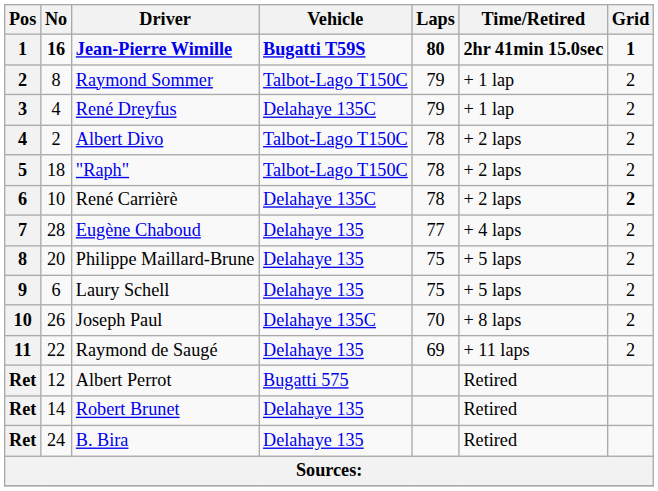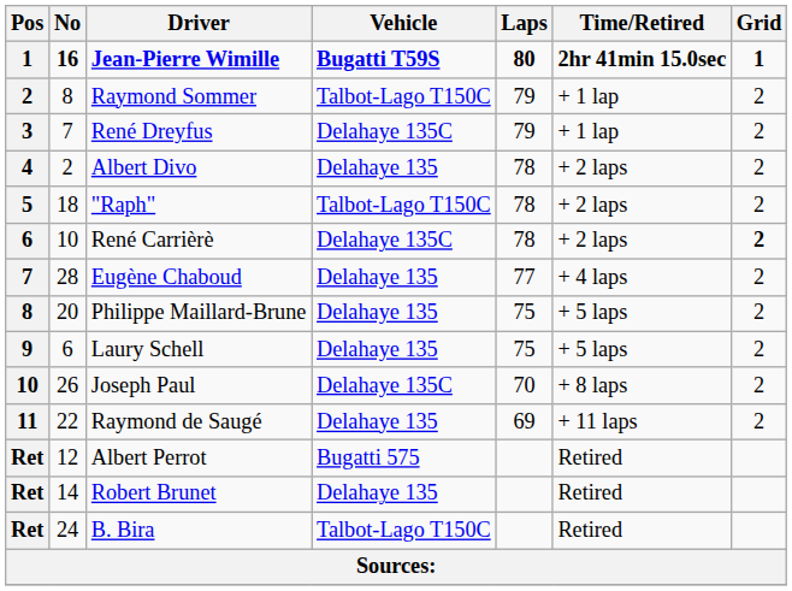 <table class="wikitable" style="font-size: 85%;">
 <tr>
 <th>Pos</th>
 <th>No</th>
 <th>Driver</th>
 <th>Vehicle</th>
 <th>Laps</th>
 <th>Time/Retired</th>
 <th>Grid</th>
 </tr>
 <tr>
 <th>1</th>
 <td align="center"><strong>16</strong></td>
 <td> <strong><a href='#'>Jean-Pierre Wimille</a></strong></td>
 <td><strong><a href='#'>Bugatti T59S</a></strong></td>
 <td align="center"><strong>80</strong></td>
 <td><strong>2hr 41min 15.0sec</strong></td>
 <td align="center"><strong>1</strong></td>
 </tr>
 <tr>
 <th>2</th>
 <td align="center">8</td>
 <td> <a href='#'>Raymond Sommer</a></td>
 <td><a href='#'>Talbot-Lago T150C</a></td>
 <td align="center">79</td>
 <td>+ 1 lap</td>
 <td align="center">2</td>
 </tr>
 <tr>
 <th>3</th>
-<td align="center">4</td>
+<td align="center">7</td>
 <td> <a href='#'>René Dreyfus</a></td>
 <td><a href='#'>Delahaye 135C</a></td>
 <td align="center">79</td>
 <td>+ 1 lap</td>
 <td align="center">2</td>
 </tr>
 <tr>
 <th>4</th>
 <td align="center">2</td>
 <td> <a href='#'>Albert Divo</a></td>
-<td><a href='#'>Talbot-Lago T150C</a></td>
+<td><a href='#'>Delahaye 135</a></td>
 <td align="center">78</td>
 <td>+ 2 laps</td>
 <td align="center">2</td>
 </tr>
 <tr>
 <th>5</th>
 <td align="center">18</td>
 <td> <a href='#'>"Raph"</a></td>
 <td><a href='#'>Talbot-Lago T150C</a></td>
 <td align="center">78</td>
 <td>+ 2 laps</td>
 <td align="center">2</td>
 </tr>
 <tr>
 <th>6</th>
 <td align="center">10</td>
 <td> René Carrièrè</td>
 <td><a href='#'>Delahaye 135C</a></td>
 <td align="center">78</td>
 <td>+ 2 laps</td>
 <td align="center"><strong>2</strong></td>
 </tr>
 <tr>
 <th>7</th>
 <td align="center">28</td>
 <td> <a href='#'>Eugène Chaboud</a></td>
 <td><a href='#'>Delahaye 135</a></td>
 <td align="center">77</td>
 <td>+ 4 laps</td>
 <td align="center">2</td>
 </tr>
 <tr>
 <th>8</th>
 <td align="center">20</td>
 <td> Philippe Maillard-Brune</td>
 <td><a href='#'>Delahaye 135</a></td>
 <td align="center">75</td>
 <td>+ 5 laps</td>
 <td align="center">2</td>
 </tr>
 <tr>
 <th>9</th>
 <td align="center">6</td>
 <td> Laury Schell</td>
 <td><a href='#'>Delahaye 135</a></td>
 <td align="center">75</td>
 <td>+ 5 laps</td>
 <td align="center">2</td>
 </tr>
 <tr>
 <th>10</th>
 <td align="center">26</td>
 <td> Joseph Paul</td>
 <td><a href='#'>Delahaye 135C</a></td>
 <td align="center">70</td>
 <td>+ 8 laps</td>
 <td align="center">2</td>
 </tr>
 <tr>
 <th>11</th>
 <td align="center">22</td>
 <td> Raymond de Saugé</td>
 <td><a href='#'>Delahaye 135</a></td>
 <td align="center">69</td>
 <td>+ 11 laps</td>
 <td align="center">2</td>
 </tr>
 <tr>
 <th>Ret</th>
 <td align="center">12</td>
 <td> Albert Perrot</td>
 <td><a href='#'>Bugatti 575</a></td>
 <td></td>
 <td>Retired</td>
 <td></td>
 </tr>
 <tr>
 <th>Ret</th>
 <td align="center">14</td>
 <td> <a href='#'>Robert Brunet</a></td>
 <td><a href='#'>Delahaye 135</a></td>
 <td></td>
 <td>Retired</td>
 <td></td>
 </tr>
 <tr>
 <th>Ret</th>
 <td align="center">24</td>
 <td> <a href='#'>B. Bira</a></td>
-<td><a href='#'>Delahaye 135</a></td>
+<td><a href='#'>Talbot-Lago T150C</a></td>
 <td></td>
 <td>Retired</td>
 <td></td>
 </tr>
 <tr>
 <th colspan="8">Sources: </th>
 </tr>
 <tr>
 </tr>
 </table>
